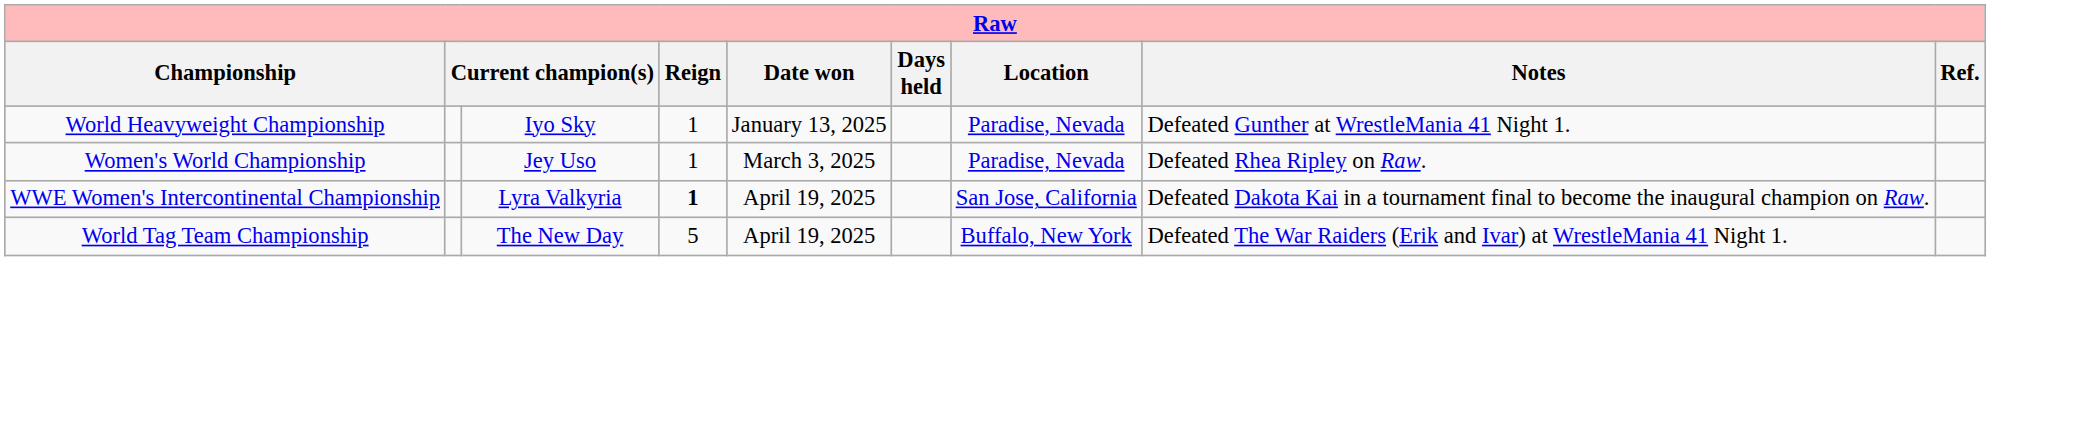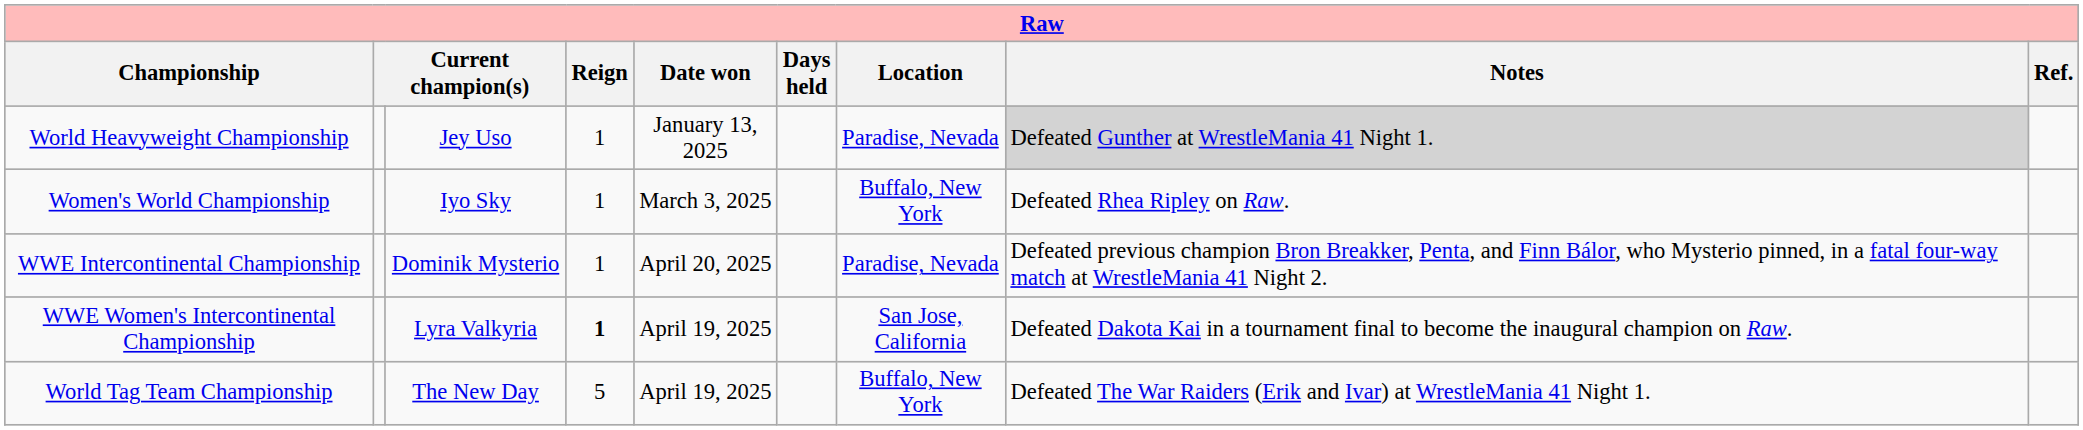 <table class="wikitable" style="font-size: 85%;">
 <tr>
 <th colspan="9" style="background:#FBB;"><a href='#'>Raw</a></th>
 </tr>
 <tr>
 <th>Championship</th>
 <th colspan=2>Current champion(s)</th>
 <th>Reign</th>
 <th>Date won</th>
 <th>Days<br>held</th>
 <th>Location</th>
 <th>Notes</th>
 <th>Ref.</th>
 </tr>
 <tr>
 <td align="center"><a href='#'>World Heavyweight Championship</a></td>
 <td align="center"></td>
-<td align="center"><a href='#'>Iyo Sky</a></td>
+<td align="center"><a href='#'>Jey Uso</a></td>
 <td align="center">1</td>
 <td align="center">January 13, 2025</td>
 <td align="center"></td>
 <td align="center"><a href='#'>Paradise, Nevada</a></td>
-<td align=left>Defeated <a href='#'>Gunther</a> at <a href='#'>WrestleMania 41</a> Night 1.</td>
+<td align=left style="background: lightgrey;">Defeated <a href='#'>Gunther</a> at <a href='#'>WrestleMania 41</a> Night 1.</td>
 <td></td>
 </tr>
 <tr>
 <td align="center"><a href='#'>Women's World Championship</a></td>
 <td align="center"></td>
-<td align="center"><a href='#'>Jey Uso</a></td>
+<td align="center"><a href='#'>Iyo Sky</a></td>
 <td align="center">1</td>
 <td align="center">March 3, 2025</td>
 <td align="center"></td>
+<td align="center"><a href='#'>Buffalo, New York</a></td>
+<td align=left>Defeated <a href='#'>Rhea Ripley</a> on <em><a href='#'>Raw</a></em>.</td>
+<td></td>
+</tr>
+<tr>
+<td align="center"><a href='#'>WWE Intercontinental Championship</a></td>
+<td align="center"></td>
+<td align="center"><a href='#'>Dominik Mysterio</a></td>
+<td align="center">1</td>
+<td align="center">April 20, 2025</td>
+<td align="center"></td>
 <td align="center"><a href='#'>Paradise, Nevada</a></td>
-<td align=left>Defeated <a href='#'>Rhea Ripley</a> on <em><a href='#'>Raw</a></em>.</td>
+<td align=left>Defeated previous champion <a href='#'>Bron Breakker</a>, <a href='#'>Penta</a>, and <a href='#'>Finn Bálor</a>, who Mysterio pinned, in a <a href='#'>fatal four-way match</a> at <a href='#'>WrestleMania 41</a> Night 2.</td>
 <td></td>
 </tr>
 <tr>
 <td align="center"><a href='#'>WWE Women's Intercontinental Championship</a></td>
 <td align="center"></td>
 <td align="center"><a href='#'>Lyra Valkyria</a></td>
 <td align="center"><strong>1</strong></td>
 <td align="center">April 19, 2025</td>
 <td align="center"></td>
 <td align="center"><a href='#'>San Jose, California</a></td>
 <td>Defeated <a href='#'>Dakota Kai</a> in a tournament final to become the inaugural champion on <em><a href='#'>Raw</a></em>.</td>
 <td></td>
 </tr>
 <tr>
 <td align="center"><a href='#'>World Tag Team Championship</a></td>
 <td align="center"></td>
 <td align="center"><a href='#'>The New Day</a><br></td>
 <td align="center">5<br></td>
 <td align="center">April 19, 2025</td>
 <td align="center"></td>
 <td align="center"><a href='#'>Buffalo, New York</a></td>
 <td align=left>Defeated <a href='#'>The War Raiders</a> (<a href='#'>Erik</a> and <a href='#'>Ivar</a>) at <a href='#'>WrestleMania 41</a> Night 1.</td>
 <td></td>
 </tr>
 </table>
